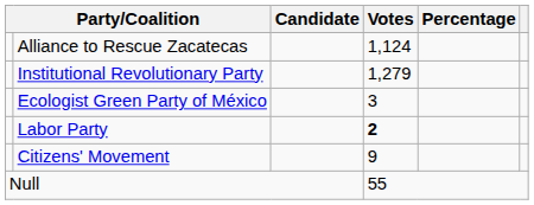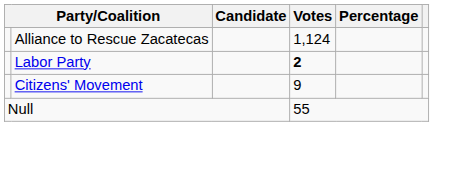 <table class="wikitable">
 <tr>
 <th colspan="2"><strong>Party/Coalition</strong></th>
 <th><strong>Candidate</strong></th>
 <th><strong>Votes</strong></th>
 <th><strong>Percentage</strong></th>
 <th></th>
 </tr>
 <tr>
 <td></td>
 <td>Alliance to Rescue Zacatecas</td>
 <td></td>
 <td>1,124</td>
-<td></td>
-<td></td>
-</tr>
-<tr>
-<td></td>
-<td><a href='#'>Institutional Revolutionary Party</a></td>
-<td></td>
-<td>1,279</td>
-<td></td>
-<td></td>
-</tr>
-<tr>
-<td></td>
-<td><a href='#'>Ecologist Green Party of México</a></td>
-<td></td>
-<td>3</td>
 <td></td>
 <td></td>
 </tr>
 <tr>
 <td></td>
 <td><a href='#'>Labor Party</a></td>
 <td></td>
 <td><strong>2</strong></td>
 <td></td>
 <td></td>
 </tr>
 <tr>
 <td></td>
 <td><a href='#'>Citizens' Movement</a></td>
 <td></td>
 <td>9</td>
 <td></td>
 </tr>
 <tr>
 <td colspan="3">Null</td>
 <td colspan="3">55</td>
 </tr>
 </table>
